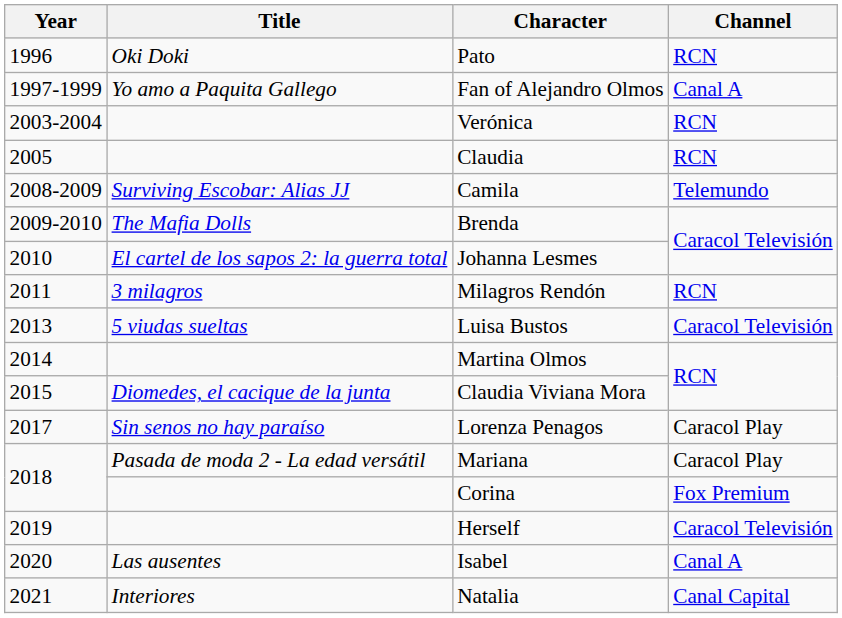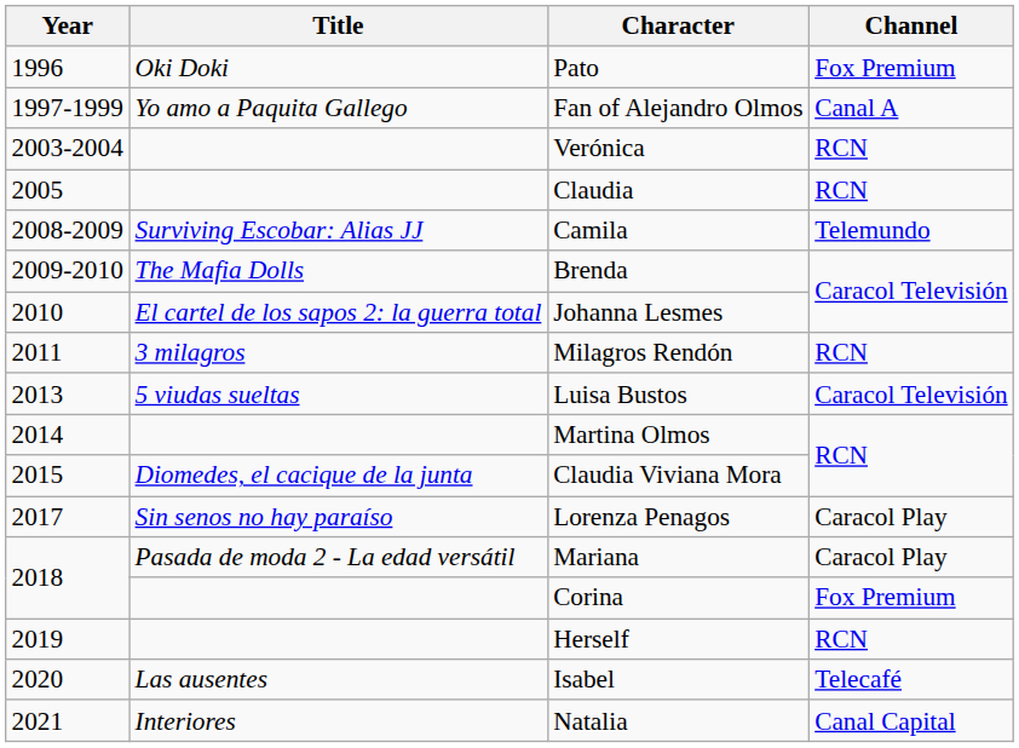 <table class="wikitable sortable">
 <tr>
 <th>Year</th>
 <th>Title</th>
 <th>Character</th>
 <th>Channel</th>
 </tr>
 <tr>
 <td>1996</td>
 <td><em>Oki Doki</em></td>
 <td>Pato</td>
-<td><a href='#'>RCN</a></td>
+<td><a href='#'>Fox Premium</a></td>
 </tr>
 <tr>
 <td>1997-1999</td>
 <td><em>Yo amo a Paquita Gallego</em></td>
 <td>Fan of Alejandro Olmos</td>
 <td><a href='#'>Canal A</a></td>
 </tr>
 <tr>
 <td>2003-2004</td>
 <td><em></em></td>
 <td>Verónica</td>
 <td><a href='#'>RCN</a></td>
 </tr>
 <tr>
 <td>2005</td>
 <td><em></em></td>
 <td>Claudia</td>
 <td><a href='#'>RCN</a></td>
 </tr>
 <tr>
 <td>2008-2009</td>
 <td><em><a href='#'>Surviving Escobar: Alias JJ</a></em></td>
 <td>Camila</td>
 <td><a href='#'>Telemundo</a></td>
 </tr>
 <tr>
 <td>2009-2010</td>
 <td><em><a href='#'>The Mafia Dolls</a></em></td>
 <td>Brenda</td>
 <td rowspan="2"><a href='#'>Caracol Televisión</a></td>
 </tr>
 <tr>
 <td>2010</td>
 <td><em><a href='#'>El cartel de los sapos 2: la guerra total</a></em></td>
 <td>Johanna Lesmes</td>
 </tr>
 <tr>
 <td>2011</td>
 <td><em><a href='#'>3 milagros</a></em></td>
 <td>Milagros Rendón</td>
 <td><a href='#'>RCN</a></td>
 </tr>
 <tr>
 <td>2013</td>
 <td><em><a href='#'>5 viudas sueltas</a></em></td>
 <td>Luisa Bustos</td>
 <td><a href='#'>Caracol Televisión</a></td>
 </tr>
 <tr>
 <td>2014</td>
 <td><em></em></td>
 <td>Martina Olmos</td>
 <td rowspan="2"><a href='#'>RCN</a></td>
 </tr>
 <tr>
 <td>2015</td>
 <td><em><a href='#'>Diomedes, el cacique de la junta</a></em></td>
 <td>Claudia Viviana Mora</td>
 </tr>
 <tr>
 <td>2017</td>
 <td><em><a href='#'>Sin senos no hay paraíso</a></em></td>
 <td>Lorenza Penagos</td>
 <td>Caracol Play</td>
 </tr>
 <tr>
 <td rowspan="2">2018</td>
 <td><em>Pasada de moda 2 - La edad versátil</em></td>
 <td>Mariana</td>
 <td>Caracol Play</td>
 </tr>
 <tr>
 <td><em></em></td>
 <td>Corina</td>
 <td><a href='#'>Fox Premium</a></td>
 </tr>
 <tr>
 <td>2019</td>
 <td><em></em></td>
 <td>Herself</td>
-<td><a href='#'>Caracol Televisión</a></td>
+<td><a href='#'>RCN</a></td>
 </tr>
 <tr>
 <td>2020</td>
 <td><em>Las ausentes</em></td>
 <td>Isabel</td>
-<td><a href='#'>Canal A</a></td>
+<td><a href='#'>Telecafé</a></td>
 </tr>
 <tr>
 <td>2021</td>
 <td><em>Interiores</em></td>
 <td>Natalia</td>
 <td><a href='#'>Canal Capital</a></td>
 </tr>
 </table>
